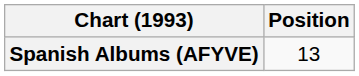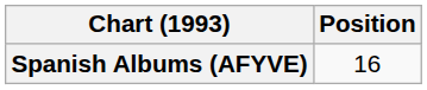 <table class="wikitable plainrowheaders" style="text-align:center">
 <tr>
 <th scope="col">Chart (1993)</th>
 <th scope="col">Position</th>
 </tr>
 <tr>
 <th scope="row">Spanish Albums (AFYVE)</th>
-<td>13</td>
+<td>16</td>
 </tr>
 </table>
